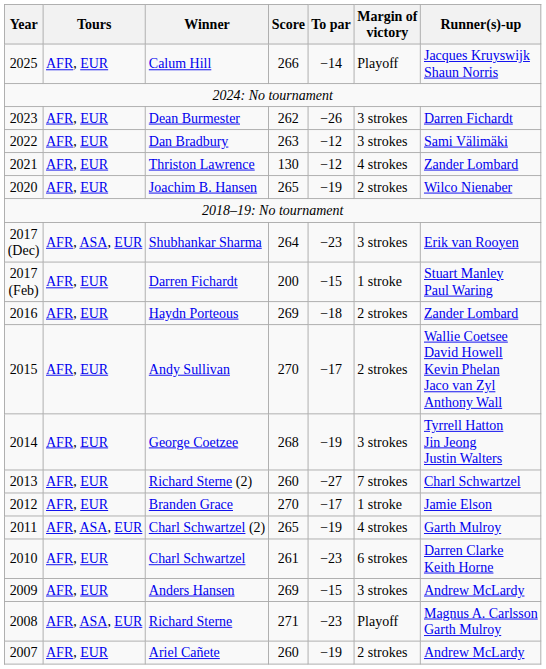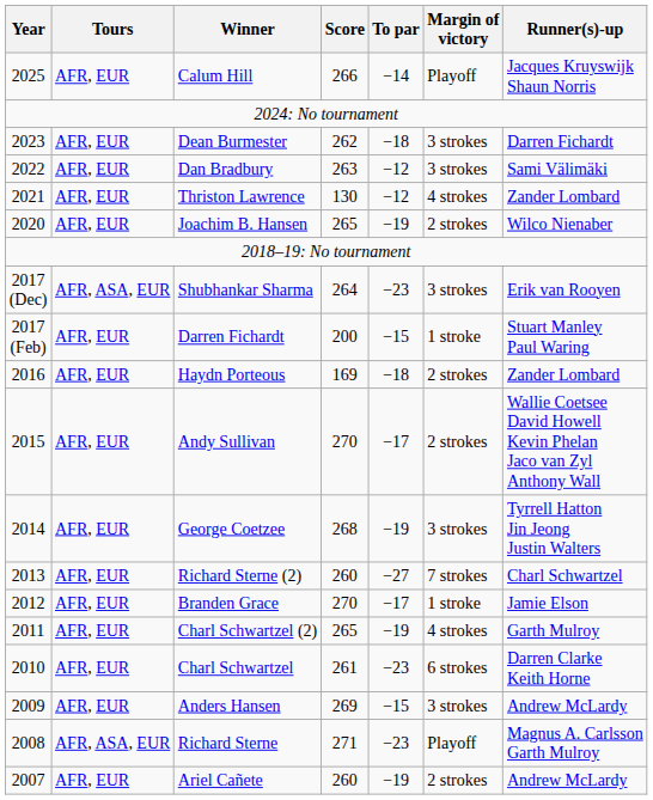 <table class=wikitable style="font-size:95%">
 <tr>
 <th>Year</th>
 <th>Tours</th>
 <th>Winner</th>
 <th>Score</th>
 <th>To par</th>
 <th>Margin of<br>victory</th>
 <th>Runner(s)-up</th>
 </tr>
 <tr>
 <td align=center>2025</td>
 <td><a href='#'>AFR</a>, <a href='#'>EUR</a></td>
 <td> <a href='#'>Calum Hill</a></td>
 <td align=center>266</td>
 <td align=center>−14</td>
 <td>Playoff</td>
 <td> <a href='#'>Jacques Kruyswijk</a><br> <a href='#'>Shaun Norris</a></td>
 </tr>
 <tr>
 <td colspan=7 align=center><em>2024: No tournament</em></td>
 </tr>
 <tr>
 <td align=center>2023</td>
 <td><a href='#'>AFR</a>, <a href='#'>EUR</a></td>
 <td> <a href='#'>Dean Burmester</a></td>
 <td align=center>262</td>
-<td align=center>−26</td>
+<td align=center>−18</td>
 <td>3 strokes</td>
 <td> <a href='#'>Darren Fichardt</a></td>
 </tr>
 <tr>
 <td align=center>2022</td>
 <td><a href='#'>AFR</a>, <a href='#'>EUR</a></td>
 <td> <a href='#'>Dan Bradbury</a></td>
 <td align=center>263</td>
 <td align=center>−12</td>
 <td>3 strokes</td>
 <td> <a href='#'>Sami Välimäki</a></td>
 </tr>
 <tr>
 <td align=center>2021</td>
 <td><a href='#'>AFR</a>, <a href='#'>EUR</a></td>
 <td> <a href='#'>Thriston Lawrence</a></td>
 <td align=center>130</td>
 <td align=center>−12</td>
 <td>4 strokes</td>
 <td> <a href='#'>Zander Lombard</a></td>
 </tr>
 <tr>
 <td align=center>2020</td>
 <td><a href='#'>AFR</a>, <a href='#'>EUR</a></td>
 <td> <a href='#'>Joachim B. Hansen</a></td>
 <td align=center>265</td>
 <td align=center>−19</td>
 <td>2 strokes</td>
 <td> <a href='#'>Wilco Nienaber</a></td>
 </tr>
 <tr>
 <td colspan=8 align=center><em>2018–19: No tournament</em></td>
 </tr>
 <tr>
 <td align=center>2017<br>(Dec)</td>
 <td><a href='#'>AFR</a>, <a href='#'>ASA</a>, <a href='#'>EUR</a></td>
 <td> <a href='#'>Shubhankar Sharma</a></td>
 <td align="center">264</td>
 <td align=center>−23</td>
 <td>3 strokes</td>
 <td> <a href='#'>Erik van Rooyen</a></td>
 </tr>
 <tr>
 <td align=center>2017<br>(Feb)</td>
 <td><a href='#'>AFR</a>, <a href='#'>EUR</a></td>
 <td> <a href='#'>Darren Fichardt</a></td>
 <td align="center">200</td>
 <td align=center>−15</td>
 <td>1 stroke</td>
 <td> <a href='#'>Stuart Manley</a> <br>  <a href='#'>Paul Waring</a></td>
 </tr>
 <tr>
 <td align=center>2016</td>
 <td><a href='#'>AFR</a>, <a href='#'>EUR</a></td>
 <td> <a href='#'>Haydn Porteous</a></td>
-<td align="center">269</td>
+<td align="center">169</td>
 <td align=center>−18</td>
 <td>2 strokes</td>
 <td> <a href='#'>Zander Lombard</a></td>
 </tr>
 <tr>
 <td align=center>2015</td>
 <td><a href='#'>AFR</a>, <a href='#'>EUR</a></td>
 <td> <a href='#'>Andy Sullivan</a></td>
 <td align="center">270</td>
 <td align=center>−17</td>
 <td>2 strokes</td>
 <td> <a href='#'>Wallie Coetsee</a><br> <a href='#'>David Howell</a><br> <a href='#'>Kevin Phelan</a><br> <a href='#'>Jaco van Zyl</a><br> <a href='#'>Anthony Wall</a></td>
 </tr>
 <tr>
 <td align=center>2014</td>
 <td><a href='#'>AFR</a>, <a href='#'>EUR</a></td>
 <td> <a href='#'>George Coetzee</a></td>
 <td align="center">268</td>
 <td align=center>−19</td>
 <td>3 strokes</td>
 <td> <a href='#'>Tyrrell Hatton</a><br> <a href='#'>Jin Jeong</a><br> <a href='#'>Justin Walters</a></td>
 </tr>
 <tr>
 <td align=center>2013</td>
 <td><a href='#'>AFR</a>, <a href='#'>EUR</a></td>
 <td> <a href='#'>Richard Sterne</a> (2)</td>
 <td align="center">260</td>
 <td align=center>−27</td>
 <td>7 strokes</td>
 <td> <a href='#'>Charl Schwartzel</a></td>
 </tr>
 <tr>
 <td align=center>2012</td>
 <td><a href='#'>AFR</a>, <a href='#'>EUR</a></td>
 <td> <a href='#'>Branden Grace</a></td>
 <td align="center">270</td>
 <td align=center>−17</td>
 <td>1 stroke</td>
 <td> <a href='#'>Jamie Elson</a></td>
 </tr>
 <tr>
 <td align=center>2011</td>
-<td><a href='#'>AFR</a>, <a href='#'>ASA</a>, <a href='#'>EUR</a></td>
+<td><a href='#'>AFR</a>, <a href='#'>EUR</a></td>
 <td> <a href='#'>Charl Schwartzel</a> (2)</td>
 <td align="center">265</td>
 <td align=center>−19</td>
 <td>4 strokes</td>
 <td> <a href='#'>Garth Mulroy</a></td>
 </tr>
 <tr>
 <td align=center>2010</td>
 <td><a href='#'>AFR</a>, <a href='#'>EUR</a></td>
 <td> <a href='#'>Charl Schwartzel</a></td>
 <td align="center">261</td>
 <td align=center>−23</td>
 <td>6 strokes</td>
 <td> <a href='#'>Darren Clarke</a><br> <a href='#'>Keith Horne</a></td>
 </tr>
 <tr>
 <td align=center>2009</td>
 <td><a href='#'>AFR</a>, <a href='#'>EUR</a></td>
 <td> <a href='#'>Anders Hansen</a></td>
 <td align="center">269</td>
 <td align=center>−15</td>
 <td>3 strokes</td>
 <td> <a href='#'>Andrew McLardy</a></td>
 </tr>
 <tr>
 <td align=center>2008</td>
 <td><a href='#'>AFR</a>, <a href='#'>ASA</a>, <a href='#'>EUR</a></td>
 <td> <a href='#'>Richard Sterne</a></td>
 <td align="center">271</td>
 <td align=center>−23</td>
 <td>Playoff</td>
 <td> <a href='#'>Magnus A. Carlsson</a><br> <a href='#'>Garth Mulroy</a></td>
 </tr>
 <tr>
 <td align=center>2007</td>
 <td><a href='#'>AFR</a>, <a href='#'>EUR</a></td>
 <td> <a href='#'>Ariel Cañete</a></td>
 <td align="center">260</td>
 <td align=center>−19</td>
 <td>2 strokes</td>
 <td> <a href='#'>Andrew McLardy</a></td>
 </tr>
 </table>
